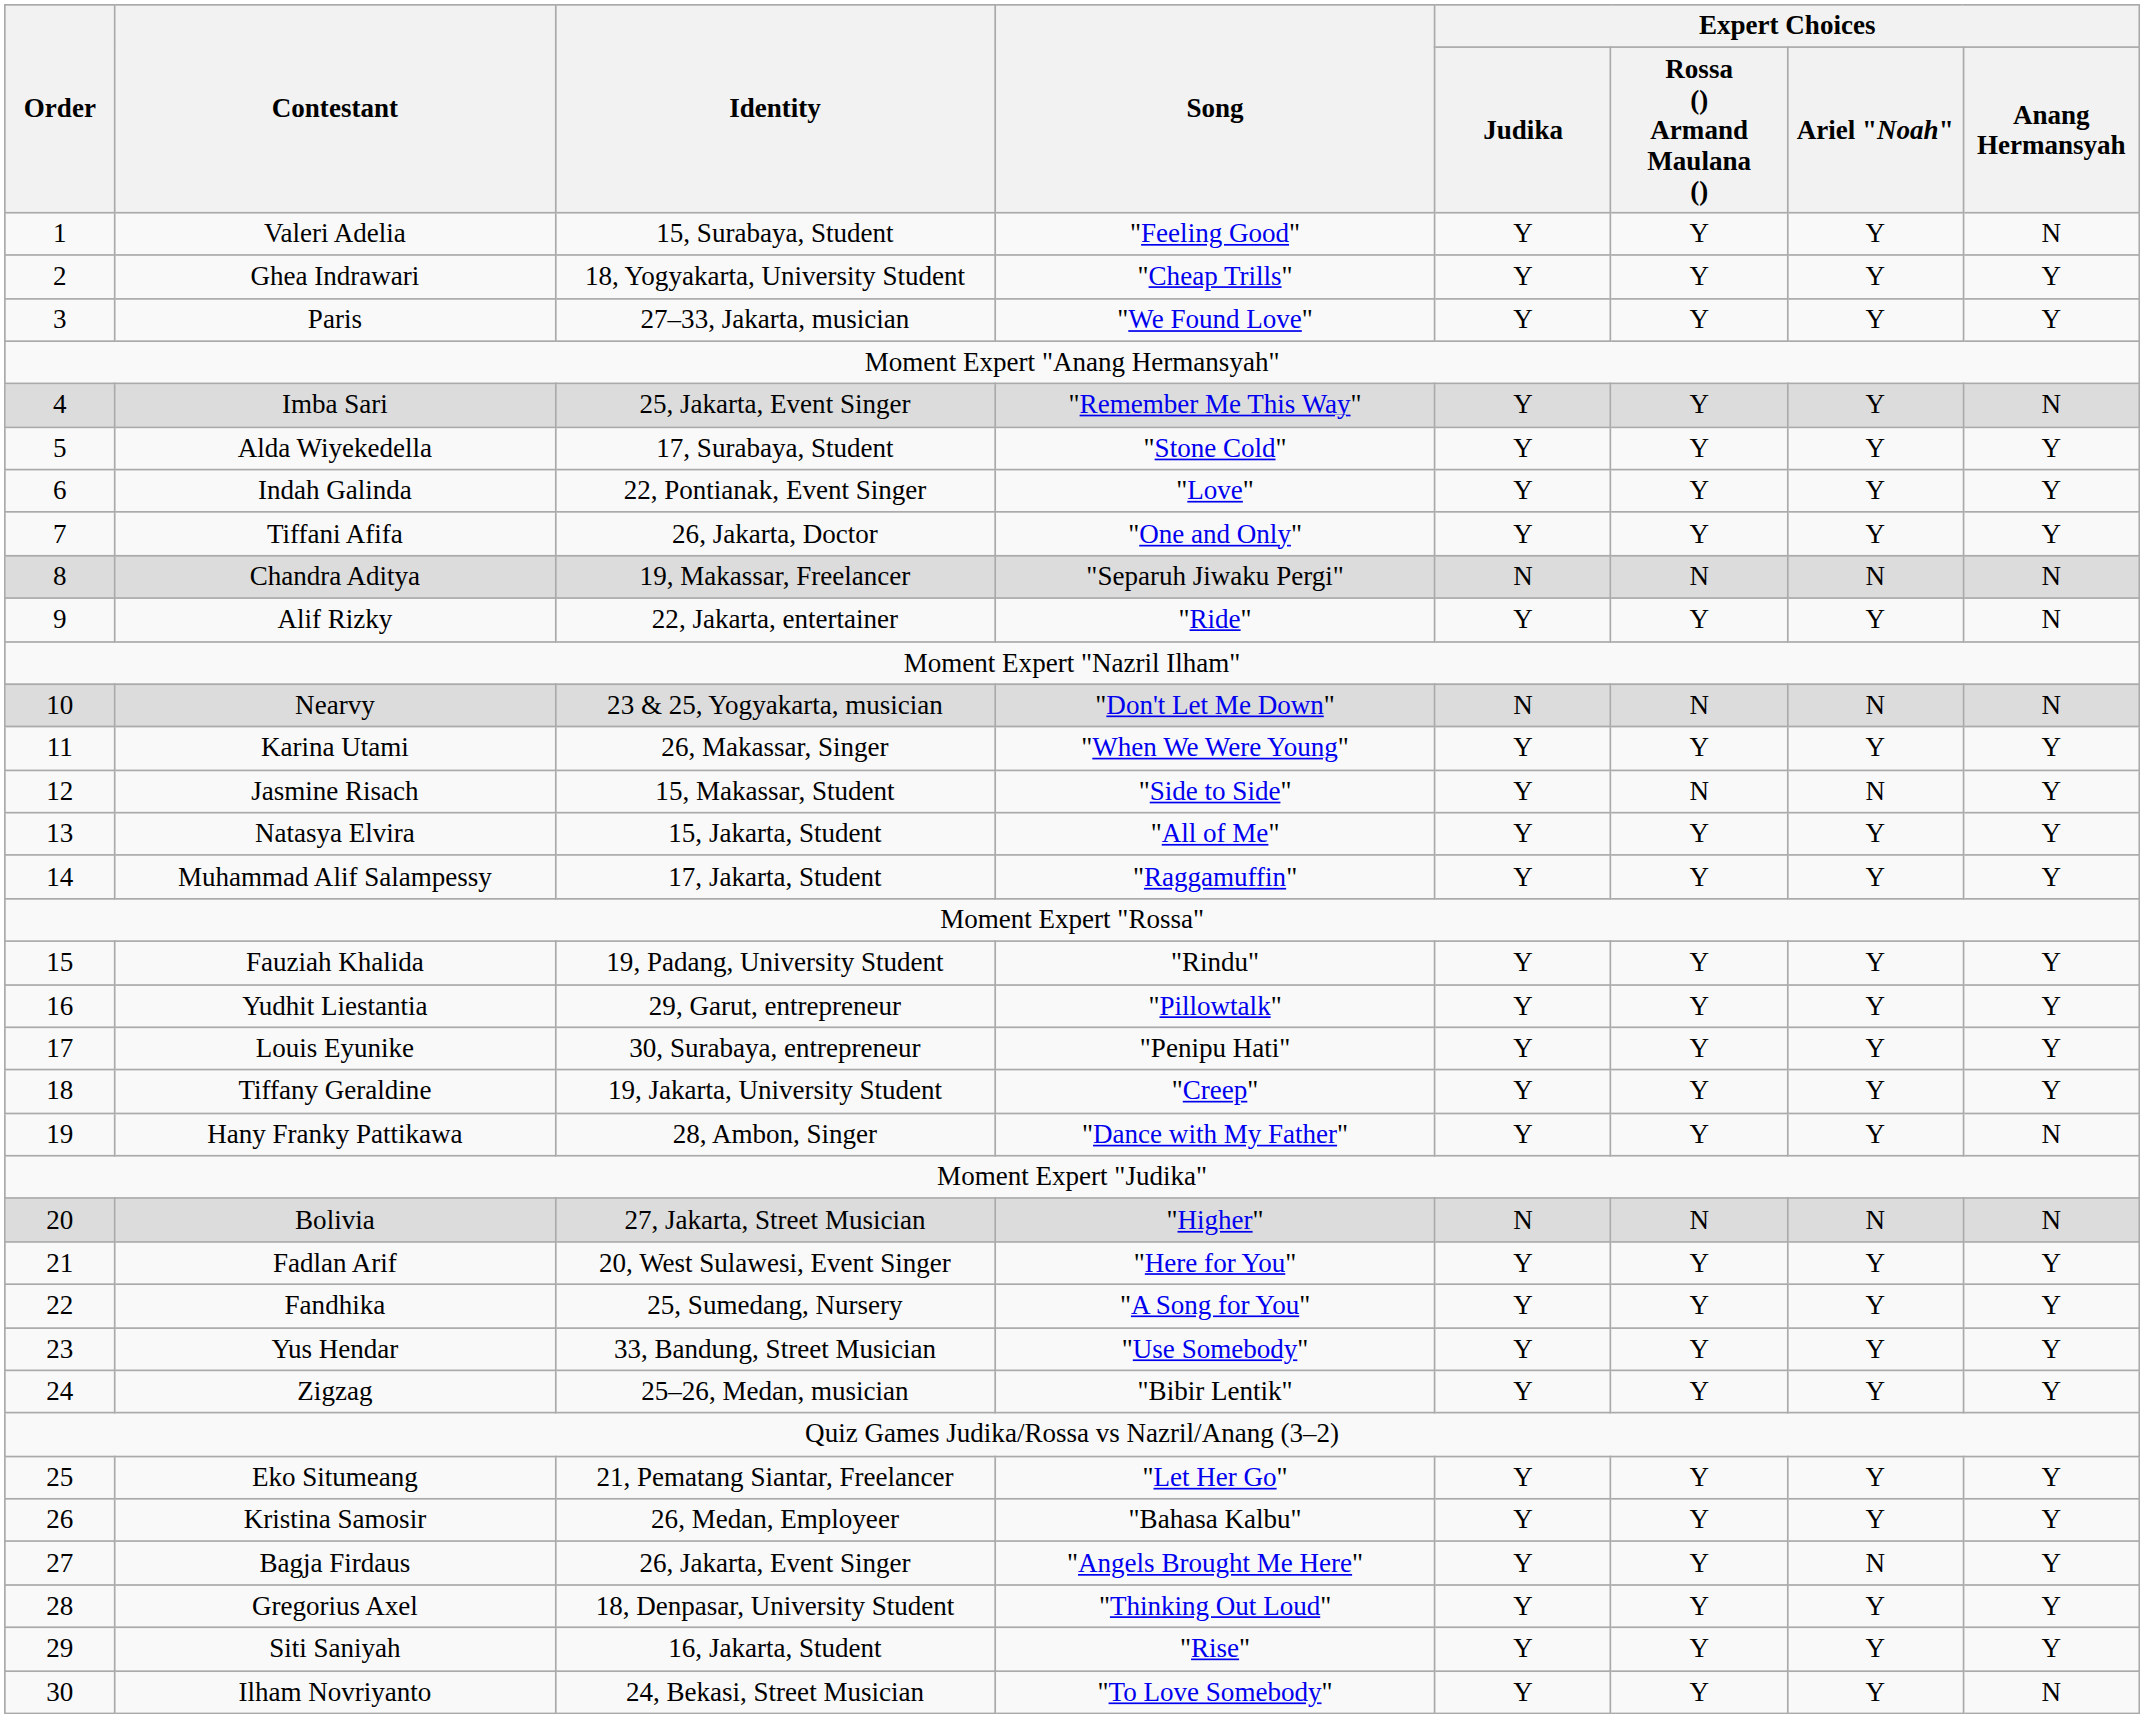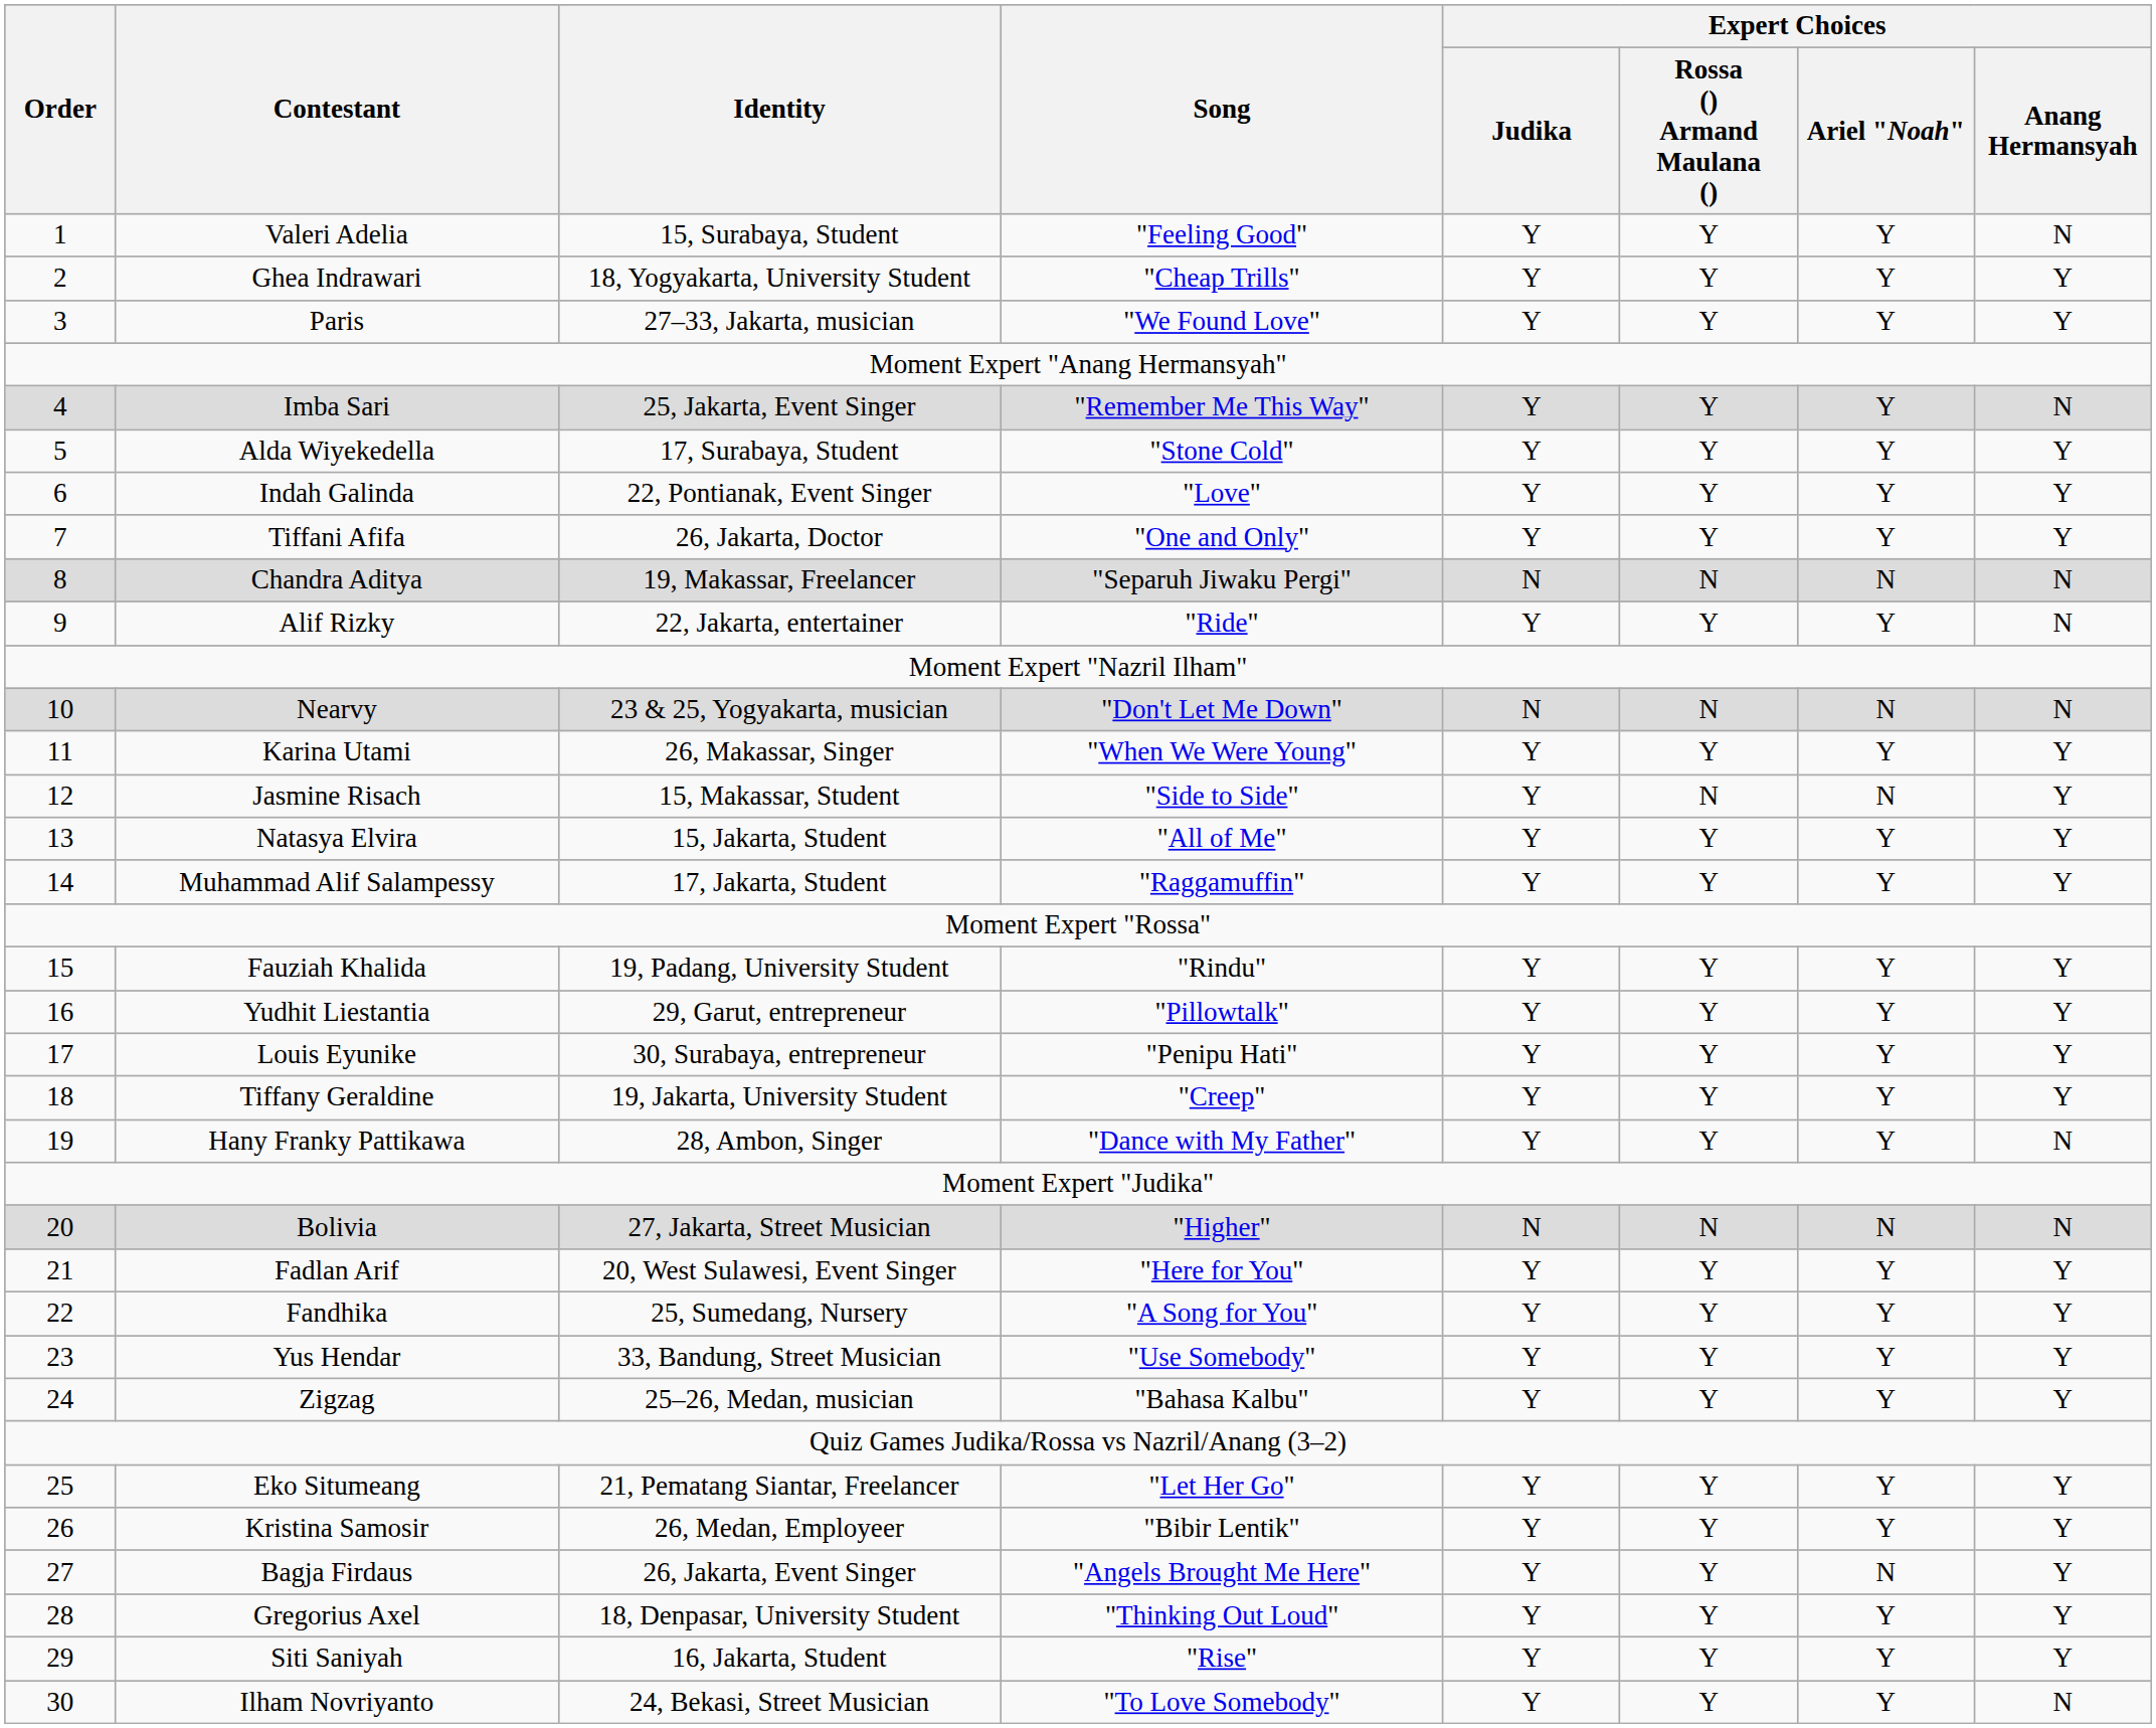 <table class="wikitable" style="text-align:center; width:100%;">
 <tr>
 <th scope="col" rowspan="2" style="width:05%;">Order</th>
 <th scope="col" rowspan="2" style="width:20%;">Contestant</th>
 <th scope="col" rowspan="2" style="width:20%;">Identity</th>
 <th scope="col" rowspan="2" style="width:20%;">Song</th>
 <th scope="col" colspan="4" style="width:32%;">Expert Choices</th>
 </tr>
 <tr>
 <th style="width:08%;">Judika</th>
 <th style="width:08%;">Rossa <br> () <br> Armand Maulana <br> ()</th>
 <th style="width:08%;">Ariel "<em>Noah</em>"</th>
 <th style="width:08%;">Anang Hermansyah</th>
 </tr>
 <tr>
 <td>1</td>
 <td>Valeri Adelia</td>
 <td>15, Surabaya, Student</td>
 <td>"<a href='#'>Feeling Good</a>"</td>
 <td>Y</td>
 <td>Y</td>
 <td>Y</td>
 <td>N</td>
 </tr>
 <tr>
 <td>2</td>
 <td>Ghea Indrawari</td>
 <td>18, Yogyakarta, University Student</td>
 <td>"<a href='#'>Cheap Trills</a>"</td>
 <td>Y</td>
 <td>Y</td>
 <td>Y</td>
 <td>Y</td>
 </tr>
 <tr>
 <td>3</td>
 <td>Paris</td>
 <td>27–33, Jakarta, musician</td>
 <td>"<a href='#'>We Found Love</a>"</td>
 <td>Y</td>
 <td>Y</td>
 <td>Y</td>
 <td>Y</td>
 </tr>
 <tr>
 <td colspan=8 align=center>Moment Expert "Anang Hermansyah"</td>
 </tr>
 <tr style="background:#DCDCDC;">
 <td>4</td>
 <td>Imba Sari</td>
 <td>25, Jakarta, Event Singer</td>
 <td>"<a href='#'>Remember Me This Way</a>"</td>
 <td>Y</td>
 <td>Y</td>
 <td>Y</td>
 <td>N</td>
 </tr>
 <tr>
 <td>5</td>
 <td>Alda Wiyekedella</td>
 <td>17, Surabaya, Student</td>
 <td>"<a href='#'>Stone Cold</a>"</td>
 <td>Y</td>
 <td>Y</td>
 <td>Y</td>
 <td>Y</td>
 </tr>
 <tr>
 <td>6</td>
 <td>Indah Galinda</td>
 <td>22, Pontianak, Event Singer</td>
 <td>"<a href='#'>Love</a>"</td>
 <td>Y</td>
 <td>Y</td>
 <td>Y</td>
 <td>Y</td>
 </tr>
 <tr>
 <td>7</td>
 <td>Tiffani Afifa</td>
 <td>26, Jakarta, Doctor</td>
 <td>"<a href='#'>One and Only</a>"</td>
 <td>Y</td>
 <td>Y</td>
 <td>Y</td>
 <td>Y</td>
 </tr>
 <tr style="background:#DCDCDC;">
 <td>8</td>
 <td>Chandra Aditya</td>
 <td>19, Makassar, Freelancer</td>
 <td>"Separuh Jiwaku Pergi"</td>
 <td>N</td>
 <td>N</td>
 <td>N</td>
 <td>N</td>
 </tr>
 <tr>
 <td>9</td>
 <td>Alif Rizky</td>
 <td>22, Jakarta, entertainer</td>
 <td>"<a href='#'>Ride</a>"</td>
 <td>Y</td>
 <td>Y</td>
 <td>Y</td>
 <td>N</td>
 </tr>
 <tr>
 <td colspan=8 align=center>Moment Expert "Nazril Ilham"</td>
 </tr>
 <tr style="background:#DCDCDC;">
 <td>10</td>
 <td>Nearvy</td>
 <td>23 & 25, Yogyakarta, musician</td>
 <td>"<a href='#'>Don't Let Me Down</a>"</td>
 <td>N</td>
 <td>N</td>
 <td>N</td>
 <td>N</td>
 </tr>
 <tr>
 <td>11</td>
 <td>Karina Utami</td>
 <td>26, Makassar, Singer</td>
 <td>"<a href='#'>When We Were Young</a>"</td>
 <td>Y</td>
 <td>Y</td>
 <td>Y</td>
 <td>Y</td>
 </tr>
 <tr>
 <td>12</td>
 <td>Jasmine Risach</td>
 <td>15, Makassar, Student</td>
 <td>"<a href='#'>Side to Side</a>"</td>
 <td>Y</td>
 <td>N</td>
 <td>N</td>
 <td>Y</td>
 </tr>
 <tr>
 <td>13</td>
 <td>Natasya Elvira</td>
 <td>15, Jakarta, Student</td>
 <td>"<a href='#'>All of Me</a>"</td>
 <td>Y</td>
 <td>Y</td>
 <td>Y</td>
 <td>Y</td>
 </tr>
 <tr>
 <td>14</td>
 <td>Muhammad Alif Salampessy</td>
 <td>17, Jakarta, Student</td>
 <td>"<a href='#'>Raggamuffin</a>"</td>
 <td>Y</td>
 <td>Y</td>
 <td>Y</td>
 <td>Y</td>
 </tr>
 <tr>
 <td colspan=8 align=center>Moment Expert "Rossa"</td>
 </tr>
 <tr>
 <td>15</td>
 <td>Fauziah Khalida</td>
 <td>19, Padang, University Student</td>
 <td>"Rindu"</td>
 <td>Y</td>
 <td>Y</td>
 <td>Y</td>
 <td>Y</td>
 </tr>
 <tr>
 <td>16</td>
 <td>Yudhit Liestantia</td>
 <td>29, Garut, entrepreneur</td>
 <td>"<a href='#'>Pillowtalk</a>"</td>
 <td>Y</td>
 <td>Y</td>
 <td>Y</td>
 <td>Y</td>
 </tr>
 <tr>
 <td>17</td>
 <td>Louis Eyunike</td>
 <td>30, Surabaya, entrepreneur</td>
 <td>"Penipu Hati"</td>
 <td>Y</td>
 <td>Y</td>
 <td>Y</td>
 <td>Y</td>
 </tr>
 <tr>
 <td>18</td>
 <td>Tiffany Geraldine</td>
 <td>19, Jakarta, University Student</td>
 <td>"<a href='#'>Creep</a>"</td>
 <td>Y</td>
 <td>Y</td>
 <td>Y</td>
 <td>Y</td>
 </tr>
 <tr>
 <td>19</td>
 <td>Hany Franky Pattikawa</td>
 <td>28, Ambon, Singer</td>
 <td>"<a href='#'>Dance with My Father</a>"</td>
 <td>Y</td>
 <td>Y</td>
 <td>Y</td>
 <td>N</td>
 </tr>
 <tr>
 <td colspan=8 align=center>Moment Expert "Judika"</td>
 </tr>
 <tr style="background:#DCDCDC;">
 <td>20</td>
 <td>Bolivia</td>
 <td>27, Jakarta, Street Musician</td>
 <td>"<a href='#'>Higher</a>"</td>
 <td>N</td>
 <td>N</td>
 <td>N</td>
 <td>N</td>
 </tr>
 <tr>
 <td>21</td>
 <td>Fadlan Arif</td>
 <td>20, West Sulawesi, Event Singer</td>
 <td>"<a href='#'>Here for You</a>"</td>
 <td>Y</td>
 <td>Y</td>
 <td>Y</td>
 <td>Y</td>
 </tr>
 <tr>
 <td>22</td>
 <td>Fandhika</td>
 <td>25, Sumedang, Nursery</td>
 <td>"<a href='#'>A Song for You</a>"</td>
 <td>Y</td>
 <td>Y</td>
 <td>Y</td>
 <td>Y</td>
 </tr>
 <tr>
 <td>23</td>
 <td>Yus Hendar</td>
 <td>33, Bandung, Street Musician</td>
 <td>"<a href='#'>Use Somebody</a>"</td>
 <td>Y</td>
 <td>Y</td>
 <td>Y</td>
 <td>Y</td>
 </tr>
 <tr>
 <td>24</td>
 <td>Zigzag</td>
 <td>25–26, Medan, musician</td>
-<td>"Bibir Lentik"</td>
+<td>"Bahasa Kalbu"</td>
 <td>Y</td>
 <td>Y</td>
 <td>Y</td>
 <td>Y</td>
 </tr>
 <tr>
 <td colspan=8 align=center>Quiz Games Judika/Rossa vs Nazril/Anang (3–2)</td>
 </tr>
 <tr>
 <td>25</td>
 <td>Eko Situmeang</td>
 <td>21, Pematang Siantar, Freelancer</td>
 <td>"<a href='#'>Let Her Go</a>"</td>
 <td>Y</td>
 <td>Y</td>
 <td>Y</td>
 <td>Y</td>
 </tr>
 <tr>
 <td>26</td>
 <td>Kristina Samosir</td>
 <td>26, Medan, Employeer</td>
-<td>"Bahasa Kalbu"</td>
+<td>"Bibir Lentik"</td>
 <td>Y</td>
 <td>Y</td>
 <td>Y</td>
 <td>Y</td>
 </tr>
 <tr>
 <td>27</td>
 <td>Bagja Firdaus</td>
 <td>26, Jakarta, Event Singer</td>
 <td>"<a href='#'>Angels Brought Me Here</a>"</td>
 <td>Y</td>
 <td>Y</td>
 <td>N</td>
 <td>Y</td>
 </tr>
 <tr>
 <td>28</td>
 <td>Gregorius Axel</td>
 <td>18, Denpasar, University Student</td>
 <td>"<a href='#'>Thinking Out Loud</a>"</td>
 <td>Y</td>
 <td>Y</td>
 <td>Y</td>
 <td>Y</td>
 </tr>
 <tr>
 <td>29</td>
 <td>Siti Saniyah</td>
 <td>16, Jakarta, Student</td>
 <td>"<a href='#'>Rise</a>"</td>
 <td>Y</td>
 <td>Y</td>
 <td>Y</td>
 <td>Y</td>
 </tr>
 <tr>
 <td>30</td>
 <td>Ilham Novriyanto</td>
 <td>24, Bekasi, Street Musician</td>
 <td>"<a href='#'>To Love Somebody</a>"</td>
 <td>Y</td>
 <td>Y</td>
 <td>Y</td>
 <td>N</td>
 </tr>
 </table>
